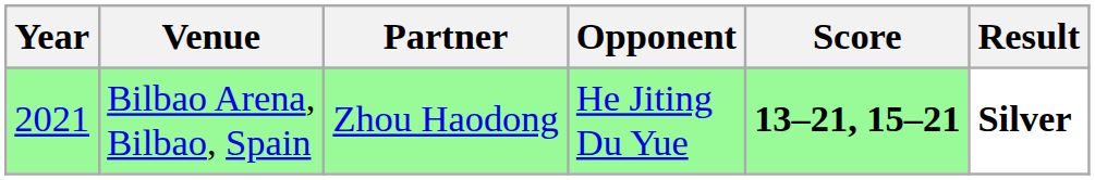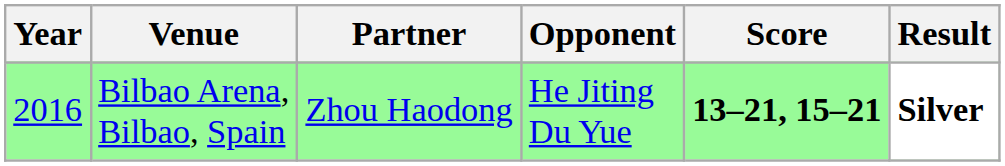 <table class="sortable wikitable" style="font-size: 90%;">
 <tr>
 <th>Year</th>
 <th>Venue</th>
 <th>Partner</th>
 <th>Opponent</th>
 <th>Score</th>
 <th>Result</th>
 </tr>
 <tr style="background:#98FB98">
-<td align="center"><a href='#'>2021</a></td>
+<td align="center"><a href='#'>2016</a></td>
 <td align="left"><a href='#'>Bilbao Arena</a>,<br><a href='#'>Bilbao</a>, <a href='#'>Spain</a></td>
 <td align="left"> <a href='#'>Zhou Haodong</a></td>
 <td align="left"> <a href='#'>He Jiting</a> <br>  <a href='#'>Du Yue</a></td>
 <td align="left"><strong>13–21, 15–21</strong></td>
 <td style="text-align:left; background:white"> <strong>Silver</strong></td>
 </tr>
 </table>
